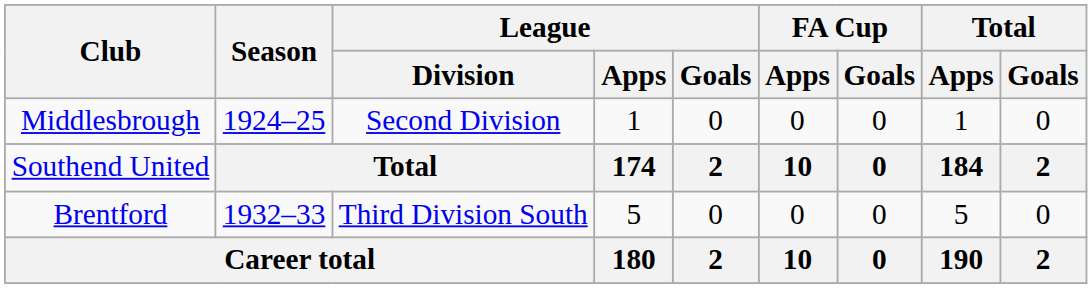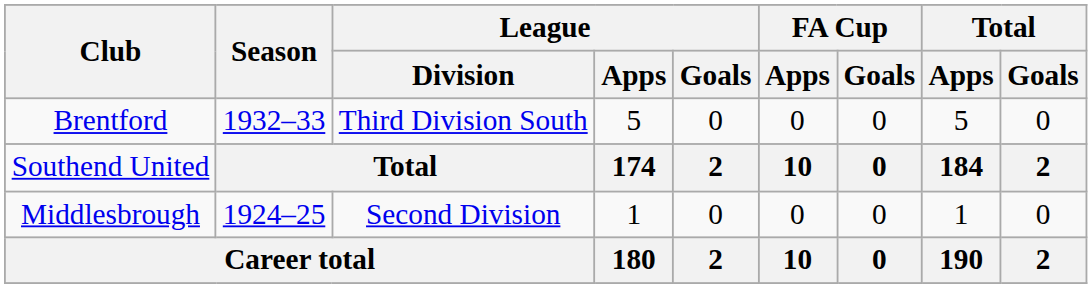 <table class="wikitable" style="text-align: center;">
 <tr>
 <th rowspan="2">Club</th>
 <th rowspan="2">Season</th>
 <th colspan="3">League</th>
 <th colspan="2">FA Cup</th>
 <th colspan="2">Total</th>
 </tr>
 <tr>
 <th>Division</th>
 <th>Apps</th>
 <th>Goals</th>
 <th>Apps</th>
 <th>Goals</th>
 <th>Apps</th>
 <th>Goals</th>
 </tr>
 <tr>
-<td><a href='#'>Middlesbrough</a></td>
-<td><a href='#'>1924–25</a></td>
-<td><a href='#'>Second Division</a></td>
-<td>1</td>
+<td><a href='#'>Brentford</a></td>
+<td><a href='#'>1932–33</a></td>
+<td><a href='#'>Third Division South</a></td>
+<td>5</td>
 <td>0</td>
 <td>0</td>
 <td>0</td>
-<td>1</td>
+<td>5</td>
 <td>0</td>
 </tr>
 <tr>
 <td><a href='#'>Southend United</a></td>
 <th colspan="2">Total</th>
 <th>174</th>
 <th>2</th>
 <th>10</th>
 <th>0</th>
 <th>184</th>
 <th>2</th>
 </tr>
 <tr>
-<td><a href='#'>Brentford</a></td>
-<td><a href='#'>1932–33</a></td>
-<td><a href='#'>Third Division South</a></td>
-<td>5</td>
+<td><a href='#'>Middlesbrough</a></td>
+<td><a href='#'>1924–25</a></td>
+<td><a href='#'>Second Division</a></td>
+<td>1</td>
 <td>0</td>
 <td>0</td>
 <td>0</td>
-<td>5</td>
+<td>1</td>
 <td>0</td>
 </tr>
 <tr>
 <th colspan="3">Career total</th>
 <th>180</th>
 <th>2</th>
 <th>10</th>
 <th>0</th>
 <th>190</th>
 <th>2</th>
 </tr>
 </table>
